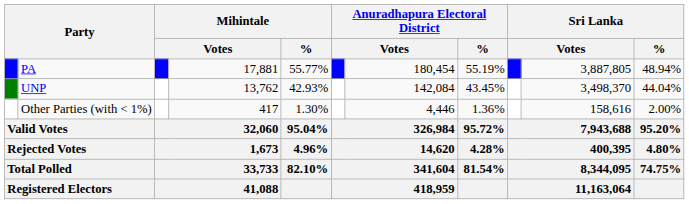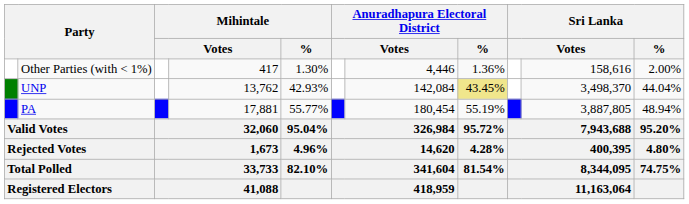 <table class="wikitable">
 <tr>
 <th colspan="2" width="144px"rowspan="2">Party</th>
 <th colspan="3" width="216px">Mihintale</th>
 <th colspan="3" width="216px"><a href='#'>Anuradhapura Electoral District</a></th>
 <th colspan="3" width="216px">Sri Lanka</th>
 </tr>
 <tr>
 <th colspan="2" width="144px">Votes</th>
 <th>%</th>
 <th colspan="2" width="144px">Votes</th>
 <th>%</th>
 <th colspan="2" width="144px">Votes</th>
 <th>%</th>
 </tr>
 <tr>
+<td style="background-color:white;" width="10px"></td>
+<td style="text-align:left;">Other Parties (with < 1%)</td>
+<td style="background-color:white;" width="10px"></td>
+<td style="text-align:right;">417</td>
+<td style="text-align:right;">1.30%</td>
+<td style="background-color:white;" width="10px"></td>
+<td style="text-align:right;">4,446</td>
+<td style="text-align:right;">1.36%</td>
+<td style="background-color:white;" width="10px"></td>
+<td style="text-align:right;">158,616</td>
+<td style="text-align:right;">2.00%</td>
+</tr>
+<tr>
+<td style="background-color:green;" width="10px"></td>
+<td style="text-align:left;"><a href='#'>UNP</a></td>
+<td style="background-color:white;" width="10px"></td>
+<td style="text-align:right;">13,762</td>
+<td style="text-align:right;">42.93%</td>
+<td style="background-color:white;" width="10px"></td>
+<td style="text-align:right;">142,084</td>
+<td style="background: khaki; text-align:right;">43.45%</td>
+<td style="background-color:white;" width="10px"></td>
+<td style="text-align:right;">3,498,370</td>
+<td style="text-align:right;">44.04%</td>
+</tr>
+<tr>
 <td style="background-color:blue;" width="10px"></td>
 <td style="text-align:left;"><a href='#'>PA</a></td>
 <td style="background-color:blue;" width="10px"></td>
 <td style="text-align:right;">17,881</td>
 <td style="text-align:right;">55.77%</td>
 <td style="background-color:blue;" width="10px"></td>
 <td style="text-align:right;">180,454</td>
 <td style="text-align:right;">55.19%</td>
 <td style="background-color:blue;" width="10px"></td>
 <td style="text-align:right;">3,887,805</td>
 <td style="text-align:right;">48.94%</td>
-</tr>
-<tr>
-<td style="background-color:green;" width="10px"></td>
-<td style="text-align:left;"><a href='#'>UNP</a></td>
-<td style="background-color:white;" width="10px"></td>
-<td style="text-align:right;">13,762</td>
-<td style="text-align:right;">42.93%</td>
-<td style="background-color:white;" width="10px"></td>
-<td style="text-align:right;">142,084</td>
-<td style="text-align:right;">43.45%</td>
-<td style="background-color:white;" width="10px"></td>
-<td style="text-align:right;">3,498,370</td>
-<td style="text-align:right;">44.04%</td>
-</tr>
-<tr>
-<td style="background-color:white;" width="10px"></td>
-<td style="text-align:left;">Other Parties (with < 1%)</td>
-<td style="background-color:white;" width="10px"></td>
-<td style="text-align:right;">417</td>
-<td style="text-align:right;">1.30%</td>
-<td style="background-color:white;" width="10px"></td>
-<td style="text-align:right;">4,446</td>
-<td style="text-align:right;">1.36%</td>
-<td style="background-color:white;" width="10px"></td>
-<td style="text-align:right;">158,616</td>
-<td style="text-align:right;">2.00%</td>
 </tr>
 <tr>
 <th colspan="2" width="144px"style="text-align:left;">Valid Votes</th>
 <th style="text-align:right;"colspan="2" width="144px">32,060</th>
 <th style="text-align:right;">95.04%</th>
 <th style="text-align:right;"colspan="2" width="144px">326,984</th>
 <th style="text-align:right;">95.72%</th>
 <th style="text-align:right;"colspan="2" width="144px">7,943,688</th>
 <th style="text-align:right;">95.20%</th>
 </tr>
 <tr>
 <th colspan="2" width="144px"style="text-align:left;">Rejected Votes</th>
 <th style="text-align:right;"colspan="2" width="144px">1,673</th>
 <th style="text-align:right;">4.96%</th>
 <th style="text-align:right;"colspan="2" width="144px">14,620</th>
 <th style="text-align:right;">4.28%</th>
 <th style="text-align:right;"colspan="2" width="144px">400,395</th>
 <th style="text-align:right;">4.80%</th>
 </tr>
 <tr>
 <th colspan="2" width="144px"style="text-align:left;">Total Polled</th>
 <th style="text-align:right;"colspan="2" width="144px">33,733</th>
 <th style="text-align:right;">82.10%</th>
 <th style="text-align:right;"colspan="2" width="144px">341,604</th>
 <th style="text-align:right;">81.54%</th>
 <th style="text-align:right;"colspan="2" width="144px">8,344,095</th>
 <th style="text-align:right;">74.75%</th>
 </tr>
 <tr>
 <th colspan="2" width="144px"style="text-align:left;">Registered Electors</th>
 <th style="text-align:right;"colspan="2" width="144px">41,088</th>
 <th></th>
 <th style="text-align:right;"colspan="2" width="144px">418,959</th>
 <th></th>
 <th style="text-align:right;"colspan="2" width="144px">11,163,064</th>
 <th></th>
 </tr>
 </table>
